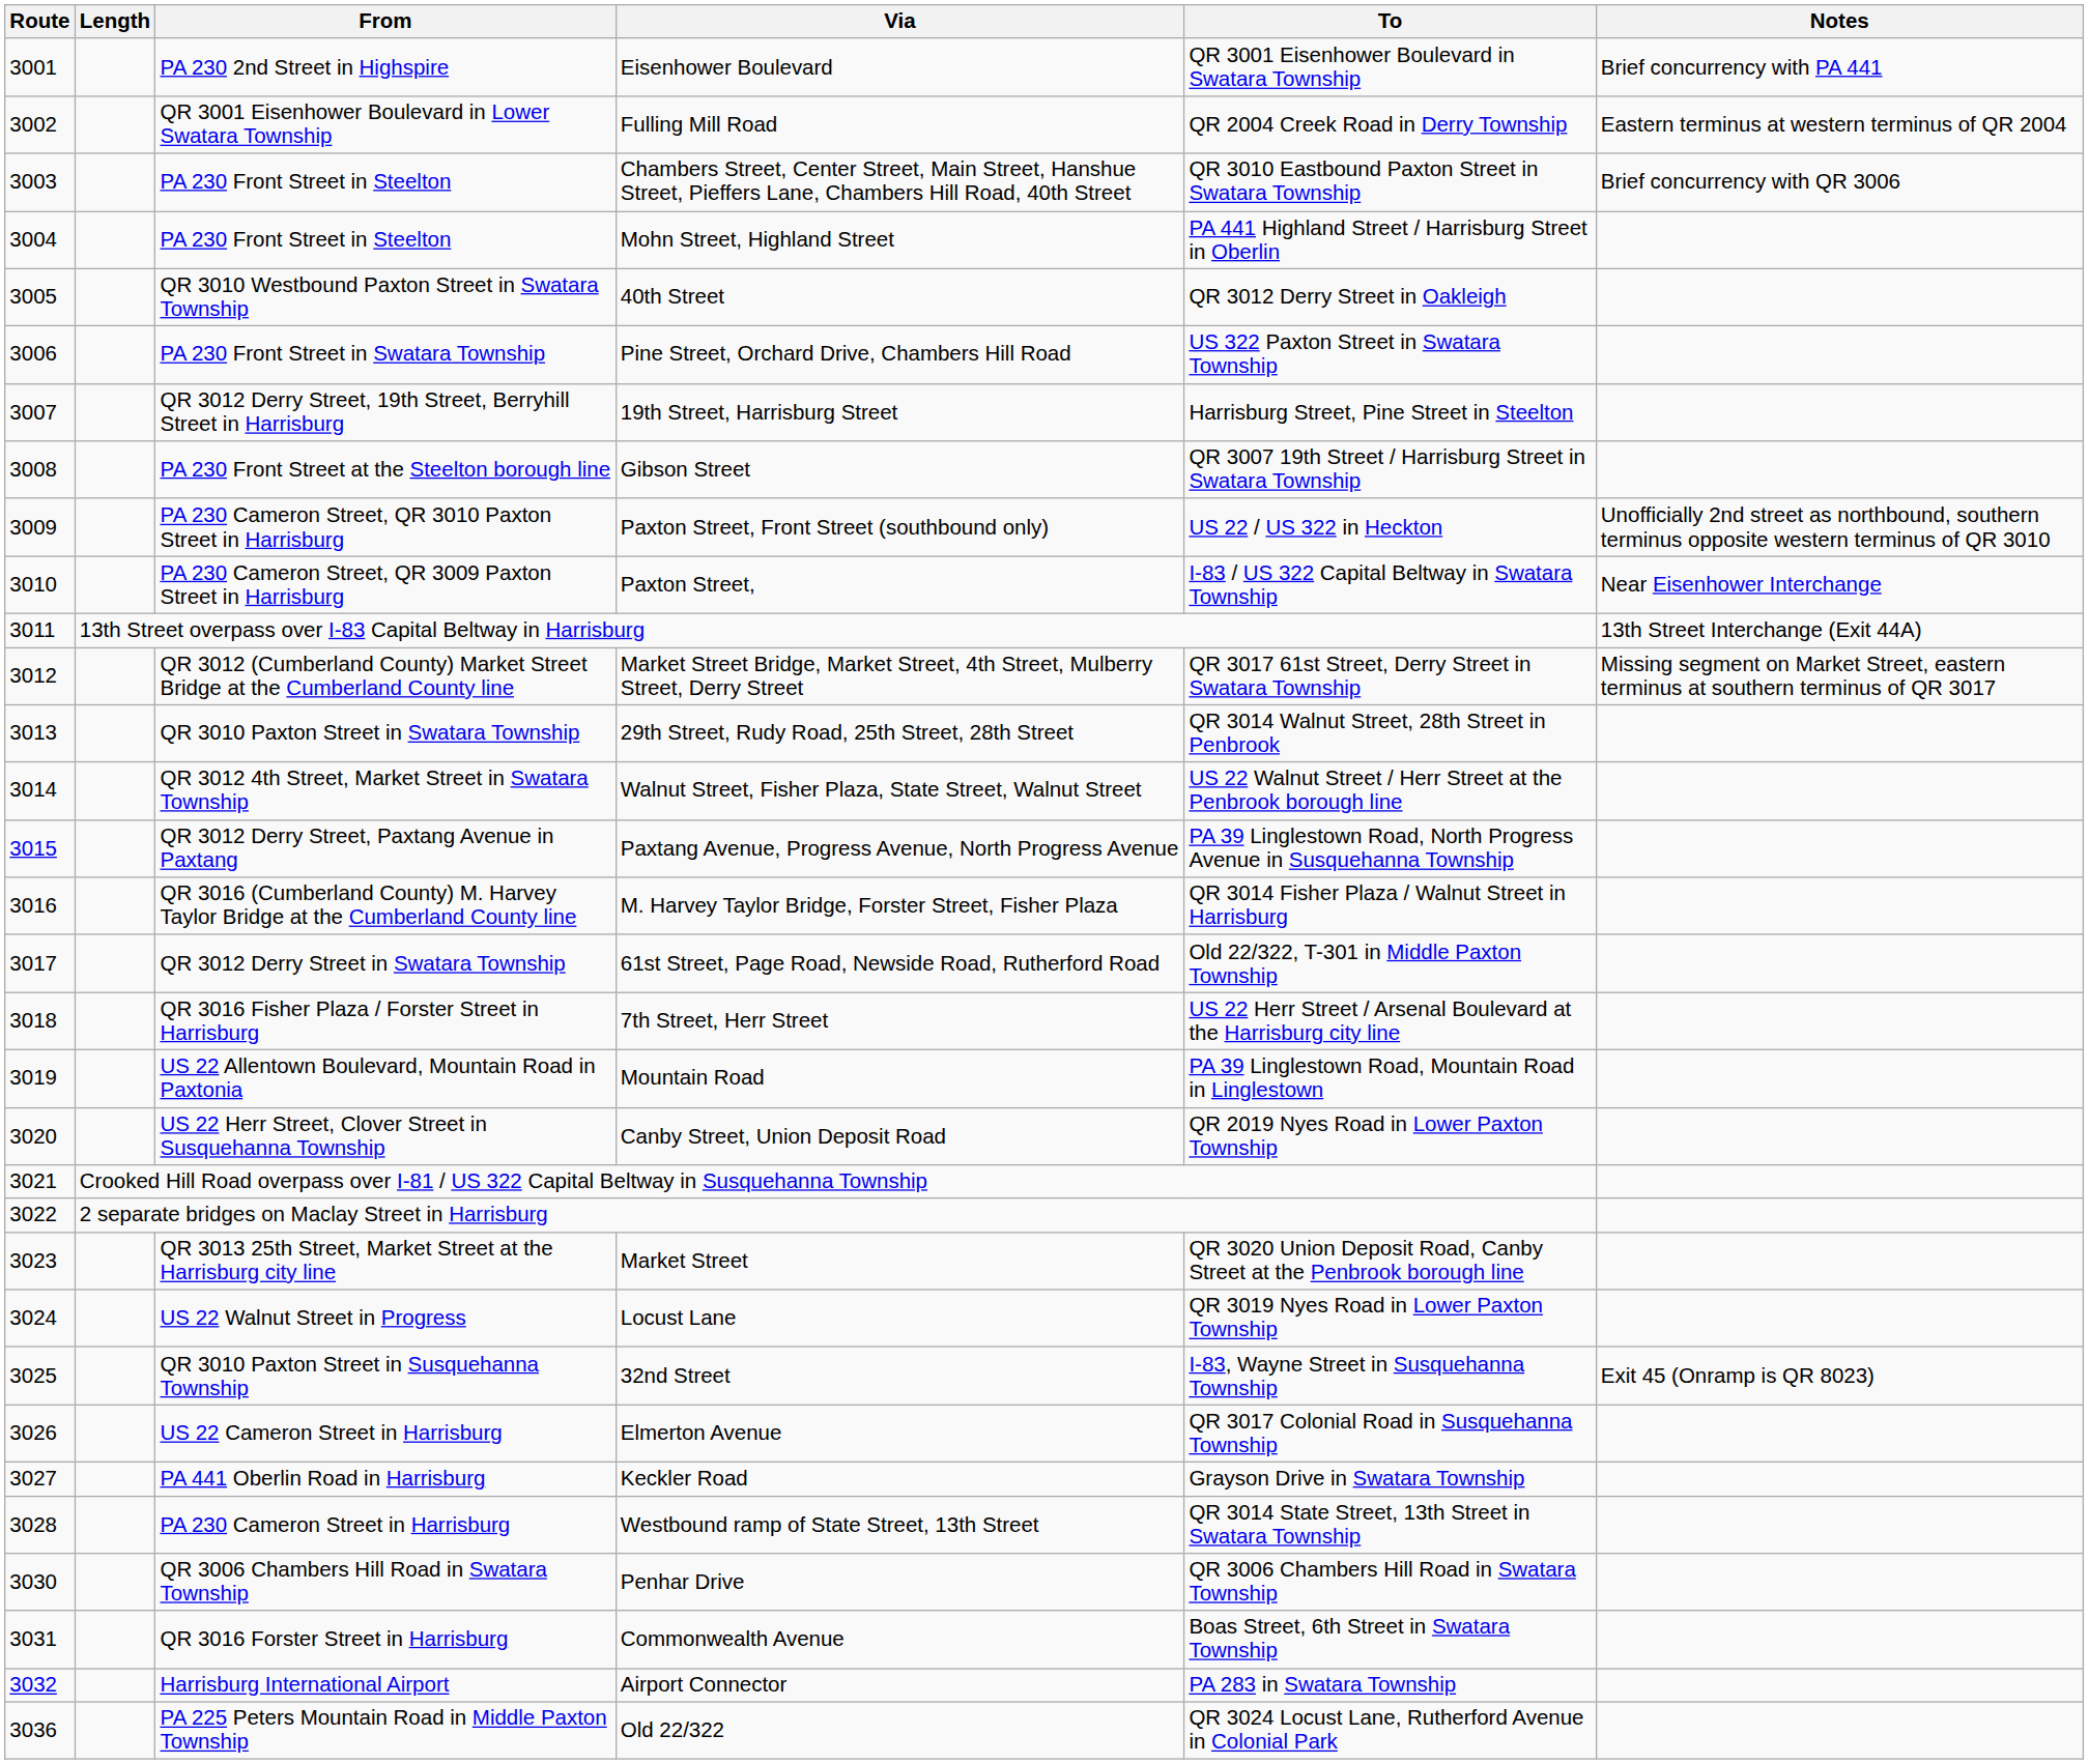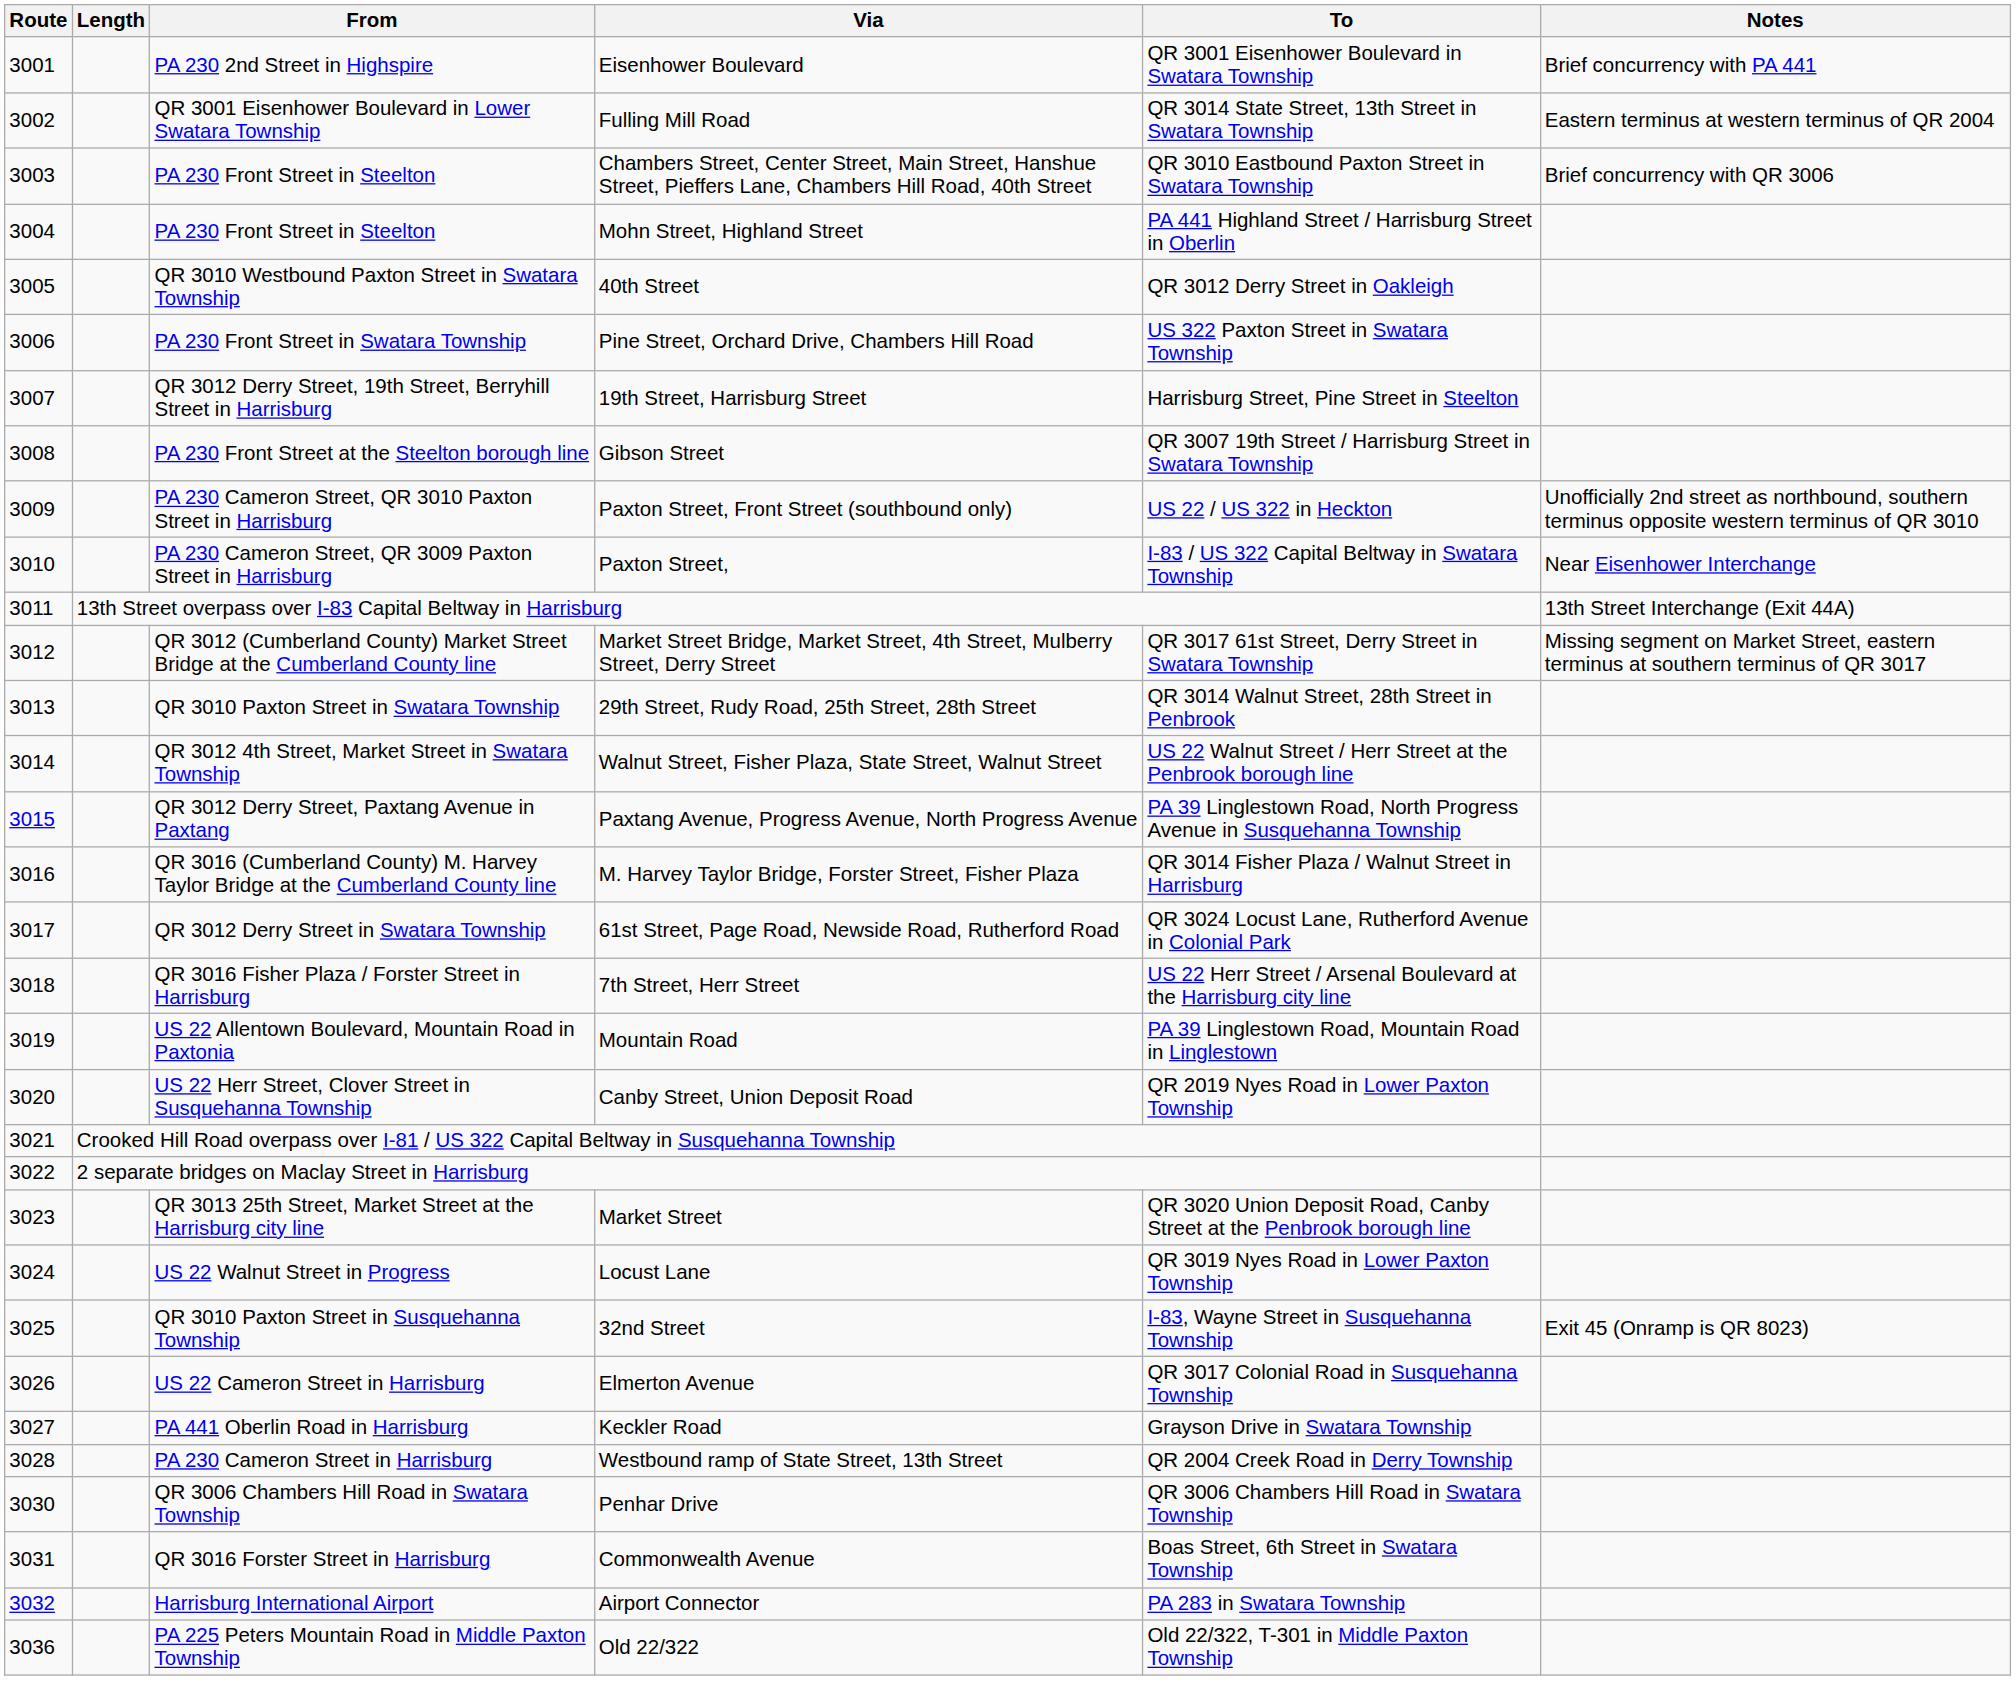 <table class="wikitable">
 <tr>
 <th>Route</th>
 <th>Length</th>
 <th>From</th>
 <th>Via</th>
 <th>To</th>
 <th>Notes</th>
 </tr>
 <tr>
 <td><span></span>3001</td>
 <td></td>
 <td><a href='#'>PA 230</a> 2nd Street in <a href='#'>Highspire</a></td>
 <td>Eisenhower Boulevard</td>
 <td>QR 3001 Eisenhower Boulevard in <a href='#'>Swatara Township</a></td>
 <td>Brief concurrency with <a href='#'>PA 441</a></td>
 </tr>
 <tr>
 <td><span></span>3002</td>
 <td></td>
 <td>QR 3001 Eisenhower Boulevard in <a href='#'>Lower Swatara Township</a></td>
 <td>Fulling Mill Road</td>
-<td>QR 2004 Creek Road in <a href='#'>Derry Township</a></td>
+<td>QR 3014 State Street, 13th Street in <a href='#'>Swatara Township</a></td>
 <td>Eastern terminus at western terminus of QR 2004</td>
 </tr>
 <tr>
 <td><span></span>3003</td>
 <td></td>
 <td><a href='#'>PA 230</a> Front Street in <a href='#'>Steelton</a></td>
 <td>Chambers Street, Center Street, Main Street, Hanshue Street, Pieffers Lane, Chambers Hill Road, 40th Street</td>
 <td>QR 3010 Eastbound Paxton Street in <a href='#'>Swatara Township</a></td>
 <td>Brief concurrency with QR 3006</td>
 </tr>
 <tr>
 <td><span></span>3004</td>
 <td></td>
 <td><a href='#'>PA 230</a> Front Street in <a href='#'>Steelton</a></td>
 <td>Mohn Street, Highland Street</td>
 <td><a href='#'>PA 441</a> Highland Street / Harrisburg Street in <a href='#'>Oberlin</a></td>
 <td></td>
 </tr>
 <tr>
 <td><span></span>3005</td>
 <td></td>
 <td>QR 3010 Westbound Paxton Street in <a href='#'>Swatara Township</a></td>
 <td>40th Street</td>
 <td>QR 3012 Derry Street in <a href='#'>Oakleigh</a></td>
 <td></td>
 </tr>
 <tr>
 <td><span></span>3006</td>
 <td></td>
 <td><a href='#'>PA 230</a> Front Street in <a href='#'>Swatara Township</a></td>
 <td>Pine Street, Orchard Drive, Chambers Hill Road</td>
 <td><a href='#'>US 322</a> Paxton Street in <a href='#'>Swatara Township</a></td>
 <td></td>
 </tr>
 <tr>
 <td><span></span>3007</td>
 <td></td>
 <td>QR 3012 Derry Street, 19th Street, Berryhill Street in <a href='#'>Harrisburg</a></td>
 <td>19th Street, Harrisburg Street</td>
 <td>Harrisburg Street, Pine Street in <a href='#'>Steelton</a></td>
 <td></td>
 </tr>
 <tr>
 <td><span></span>3008</td>
 <td></td>
 <td><a href='#'>PA 230</a> Front Street at the  <a href='#'>Steelton borough line</a></td>
 <td>Gibson Street</td>
 <td>QR 3007 19th Street / Harrisburg Street in <a href='#'>Swatara Township</a></td>
 <td></td>
 </tr>
 <tr>
 <td><span></span>3009</td>
 <td></td>
 <td><a href='#'>PA 230</a> Cameron Street, QR 3010 Paxton Street in <a href='#'>Harrisburg</a></td>
 <td>Paxton Street, Front Street (southbound only)</td>
 <td><a href='#'>US 22</a> / <a href='#'>US 322</a> in <a href='#'>Heckton</a></td>
 <td>Unofficially 2nd street as northbound, southern terminus opposite western terminus of QR 3010</td>
 </tr>
 <tr>
 <td><span></span>3010</td>
 <td></td>
 <td><a href='#'>PA 230</a> Cameron Street, QR 3009 Paxton Street in <a href='#'>Harrisburg</a></td>
 <td>Paxton Street,</td>
 <td><a href='#'>I-83</a> / <a href='#'>US 322</a> Capital Beltway in <a href='#'>Swatara Township</a></td>
 <td>Near <a href='#'>Eisenhower Interchange</a></td>
 </tr>
 <tr>
 <td><span></span>3011</td>
 <td colspan=4>13th Street overpass over <a href='#'>I-83</a> Capital Beltway in <a href='#'>Harrisburg</a></td>
 <td>13th Street Interchange (Exit 44A)</td>
 </tr>
 <tr>
 <td><span></span>3012</td>
 <td></td>
 <td>QR 3012 (Cumberland County) Market Street Bridge at the <a href='#'>Cumberland County line</a></td>
 <td>Market Street Bridge, Market Street, 4th Street, Mulberry Street, Derry Street</td>
 <td>QR 3017 61st Street, Derry Street in <a href='#'>Swatara Township</a></td>
 <td>Missing segment on Market Street, eastern terminus at southern terminus of QR 3017</td>
 </tr>
 <tr>
 <td><span></span>3013</td>
 <td></td>
 <td>QR 3010 Paxton Street in <a href='#'>Swatara Township</a></td>
 <td>29th Street, Rudy Road, 25th Street, 28th Street</td>
 <td>QR 3014 Walnut Street, 28th Street in <a href='#'>Penbrook</a></td>
 <td></td>
 </tr>
 <tr>
 <td><span></span>3014</td>
 <td></td>
 <td>QR 3012 4th Street, Market Street in <a href='#'>Swatara Township</a></td>
 <td>Walnut Street, Fisher Plaza, State Street, Walnut Street</td>
 <td><a href='#'>US 22</a> Walnut Street / Herr Street at the <a href='#'>Penbrook borough line</a></td>
 <td></td>
 </tr>
 <tr>
 <td><span></span><a href='#'>3015</a></td>
 <td></td>
 <td>QR 3012 Derry Street, Paxtang Avenue in <a href='#'>Paxtang</a></td>
 <td>Paxtang Avenue, Progress Avenue, North Progress Avenue</td>
 <td><a href='#'>PA 39</a> Linglestown Road, North Progress Avenue in <a href='#'>Susquehanna Township</a></td>
 <td></td>
 </tr>
 <tr>
 <td><span></span>3016</td>
 <td></td>
 <td>QR 3016 (Cumberland County) M. Harvey Taylor Bridge at the <a href='#'>Cumberland County line</a></td>
 <td>M. Harvey Taylor Bridge, Forster Street, Fisher Plaza</td>
 <td>QR 3014 Fisher Plaza / Walnut Street in <a href='#'>Harrisburg</a></td>
 <td></td>
 </tr>
 <tr>
 <td><span></span>3017</td>
 <td></td>
 <td>QR 3012 Derry Street in <a href='#'>Swatara Township</a></td>
 <td>61st Street, Page Road, Newside Road, Rutherford Road</td>
-<td>Old 22/322, T-301 in <a href='#'>Middle Paxton Township</a></td>
+<td>QR 3024 Locust Lane, Rutherford Avenue in <a href='#'>Colonial Park</a></td>
 <td></td>
 </tr>
 <tr>
 <td><span></span>3018</td>
 <td></td>
 <td>QR 3016 Fisher Plaza / Forster Street in <a href='#'>Harrisburg</a></td>
 <td>7th Street, Herr Street</td>
 <td><a href='#'>US 22</a> Herr Street / Arsenal Boulevard at the <a href='#'>Harrisburg city line</a></td>
 <td></td>
 </tr>
 <tr>
 <td><span></span>3019</td>
 <td></td>
 <td><a href='#'>US 22</a> Allentown Boulevard, Mountain Road in <a href='#'>Paxtonia</a></td>
 <td>Mountain Road</td>
 <td><a href='#'>PA 39</a> Linglestown Road, Mountain Road in <a href='#'>Linglestown</a></td>
 <td></td>
 </tr>
 <tr>
 <td><span></span>3020</td>
 <td></td>
 <td><a href='#'>US 22</a> Herr Street, Clover Street in <a href='#'>Susquehanna Township</a></td>
 <td>Canby Street, Union Deposit Road</td>
 <td>QR 2019 Nyes Road in <a href='#'>Lower Paxton Township</a></td>
 <td></td>
 </tr>
 <tr>
 <td><span></span>3021</td>
 <td colspan=4>Crooked Hill Road overpass over <a href='#'>I-81</a> / <a href='#'>US 322</a> Capital Beltway in <a href='#'>Susquehanna Township</a></td>
 <td></td>
 </tr>
 <tr>
 <td><span></span>3022</td>
 <td colspan=4>2 separate bridges on Maclay Street in <a href='#'>Harrisburg</a></td>
 <td></td>
 </tr>
 <tr>
 <td><span></span>3023</td>
 <td></td>
 <td>QR 3013 25th Street, Market Street at the <a href='#'>Harrisburg city line</a></td>
 <td>Market Street</td>
 <td>QR 3020 Union Deposit Road, Canby Street at the <a href='#'>Penbrook borough line</a></td>
 <td></td>
 </tr>
 <tr>
 <td><span></span>3024</td>
 <td></td>
 <td><a href='#'>US 22</a> Walnut Street in <a href='#'>Progress</a></td>
 <td>Locust Lane</td>
 <td>QR 3019 Nyes Road in <a href='#'>Lower Paxton Township</a></td>
 <td></td>
 </tr>
 <tr>
 <td><span></span>3025</td>
 <td></td>
 <td>QR 3010 Paxton Street in <a href='#'>Susquehanna Township</a></td>
 <td>32nd Street</td>
 <td><a href='#'>I-83</a>, Wayne Street in <a href='#'>Susquehanna Township</a></td>
 <td>Exit 45 (Onramp is QR 8023)</td>
 </tr>
 <tr>
 <td><span></span>3026</td>
 <td></td>
 <td><a href='#'>US 22</a> Cameron Street in <a href='#'>Harrisburg</a></td>
 <td>Elmerton Avenue</td>
 <td>QR 3017 Colonial Road in <a href='#'>Susquehanna Township</a></td>
 <td></td>
 </tr>
 <tr>
 <td><span></span>3027</td>
 <td></td>
 <td><a href='#'>PA 441</a> Oberlin Road in <a href='#'>Harrisburg</a></td>
 <td>Keckler Road</td>
 <td>Grayson Drive in <a href='#'>Swatara Township</a></td>
 <td></td>
 </tr>
 <tr>
 <td><span></span>3028</td>
 <td></td>
 <td><a href='#'>PA 230</a> Cameron Street in <a href='#'>Harrisburg</a></td>
 <td>Westbound ramp of State Street, 13th Street</td>
-<td>QR 3014 State Street, 13th Street in <a href='#'>Swatara Township</a></td>
+<td>QR 2004 Creek Road in <a href='#'>Derry Township</a></td>
 <td></td>
 </tr>
 <tr>
 <td><span></span>3030</td>
 <td></td>
 <td>QR 3006 Chambers Hill Road in <a href='#'>Swatara Township</a></td>
 <td>Penhar Drive</td>
 <td>QR 3006 Chambers Hill Road in <a href='#'>Swatara Township</a></td>
 <td></td>
 </tr>
 <tr>
 <td><span></span>3031</td>
 <td></td>
 <td>QR 3016 Forster Street in <a href='#'>Harrisburg</a></td>
 <td>Commonwealth Avenue</td>
 <td>Boas Street, 6th Street in <a href='#'>Swatara Township</a></td>
 <td></td>
 </tr>
 <tr>
 <td><span></span><a href='#'>3032</a></td>
 <td></td>
 <td><a href='#'>Harrisburg International Airport</a></td>
 <td>Airport Connector</td>
 <td><a href='#'>PA 283</a> in <a href='#'>Swatara Township</a></td>
 <td></td>
 </tr>
 <tr>
 <td><span></span>3036</td>
 <td></td>
 <td><a href='#'>PA 225</a> Peters Mountain Road in <a href='#'>Middle Paxton Township</a></td>
 <td>Old 22/322</td>
-<td>QR 3024 Locust Lane, Rutherford Avenue in <a href='#'>Colonial Park</a></td>
+<td>Old 22/322, T-301 in <a href='#'>Middle Paxton Township</a></td>
 <td></td>
 </tr>
 </table>
